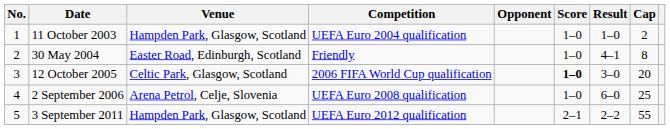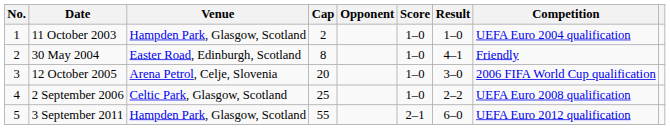 <table class="wikitable sortable">
 <tr>
 <th>No.</th>
 <th>Date</th>
 <th>Venue</th>
-<th>Competition</th>
+<th>Cap</th>
 <th>Opponent</th>
 <th>Score</th>
 <th>Result</th>
-<th>Cap</th>
+<th>Competition</th>
 <th class="unsortable"></th>
 </tr>
 <tr>
 <td align="center">1</td>
 <td>11 October 2003</td>
 <td><a href='#'>Hampden Park</a>, Glasgow, Scotland</td>
-<td><a href='#'>UEFA Euro 2004 qualification</a></td>
+<td align="center">2</td>
 <td></td>
 <td align="center">1–0</td>
 <td align="center">1–0</td>
-<td align="center">2</td>
+<td><a href='#'>UEFA Euro 2004 qualification</a></td>
 <td align="center"></td>
 </tr>
 <tr>
 <td align="center">2</td>
 <td>30 May 2004</td>
 <td><a href='#'>Easter Road</a>, Edinburgh, Scotland</td>
-<td><a href='#'>Friendly</a></td>
+<td align="center">8</td>
 <td></td>
 <td align="center">1–0</td>
 <td align="center">4–1</td>
-<td align="center">8</td>
+<td><a href='#'>Friendly</a></td>
 <td align="center"></td>
 </tr>
 <tr>
 <td align="center">3</td>
 <td>12 October 2005</td>
-<td><a href='#'>Celtic Park</a>, Glasgow, Scotland</td>
+<td><a href='#'>Arena Petrol</a>, Celje, Slovenia</td>
+<td align="center">20</td>
+<td></td>
+<td align="center">1–0</td>
+<td align="center">3–0</td>
 <td><a href='#'>2006 FIFA World Cup qualification</a></td>
-<td></td>
-<td align="center"><strong>1–0</strong></td>
-<td align="center">3–0</td>
-<td align="center">20</td>
 <td align="center"></td>
 </tr>
 <tr>
 <td align="center">4</td>
 <td>2 September 2006</td>
-<td><a href='#'>Arena Petrol</a>, Celje, Slovenia</td>
-<td><a href='#'>UEFA Euro 2008 qualification</a></td>
+<td><a href='#'>Celtic Park</a>, Glasgow, Scotland</td>
+<td align="center">25</td>
 <td></td>
 <td align="center">1–0</td>
-<td align="center">6–0</td>
-<td align="center">25</td>
+<td align="center">2–2</td>
+<td><a href='#'>UEFA Euro 2008 qualification</a></td>
 <td align="center"></td>
 </tr>
 <tr>
 <td align="center">5</td>
 <td>3 September 2011</td>
 <td><a href='#'>Hampden Park</a>, Glasgow, Scotland</td>
-<td><a href='#'>UEFA Euro 2012 qualification</a></td>
+<td align="center">55</td>
 <td></td>
 <td align="center">2–1</td>
-<td align="center">2–2</td>
-<td align="center">55</td>
+<td align="center">6–0</td>
+<td><a href='#'>UEFA Euro 2012 qualification</a></td>
 <td align="center"></td>
 </tr>
 </table>
